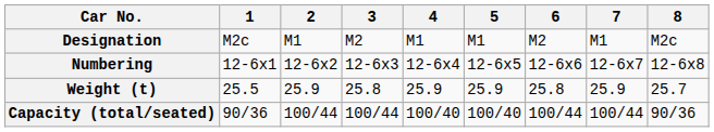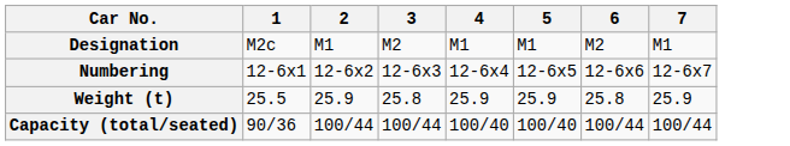 <table class="wikitable">
 <tr>
 <th>Car No.</th>
 <th>1</th>
 <th>2</th>
 <th>3</th>
 <th>4</th>
 <th>5</th>
 <th>6</th>
 <th>7</th>
-<th>8</th>
 </tr>
 <tr>
 <th>Designation</th>
 <td>M2c</td>
 <td>M1</td>
 <td>M2</td>
 <td>M1</td>
 <td>M1</td>
 <td>M2</td>
 <td>M1</td>
-<td>M2c</td>
 </tr>
 <tr>
 <th>Numbering</th>
 <td>12-6x1</td>
 <td>12-6x2</td>
 <td>12-6x3</td>
 <td>12-6x4</td>
 <td>12-6x5</td>
 <td>12-6x6</td>
 <td>12-6x7</td>
-<td>12-6x8</td>
 </tr>
 <tr>
 <th>Weight (t)</th>
 <td>25.5</td>
 <td>25.9</td>
 <td>25.8</td>
 <td>25.9</td>
 <td>25.9</td>
 <td>25.8</td>
 <td>25.9</td>
-<td>25.7</td>
 </tr>
 <tr>
 <th>Capacity (total/seated)</th>
 <td>90/36</td>
 <td>100/44</td>
 <td>100/44</td>
 <td>100/40</td>
 <td>100/40</td>
 <td>100/44</td>
 <td>100/44</td>
-<td>90/36</td>
 </tr>
 </table>
